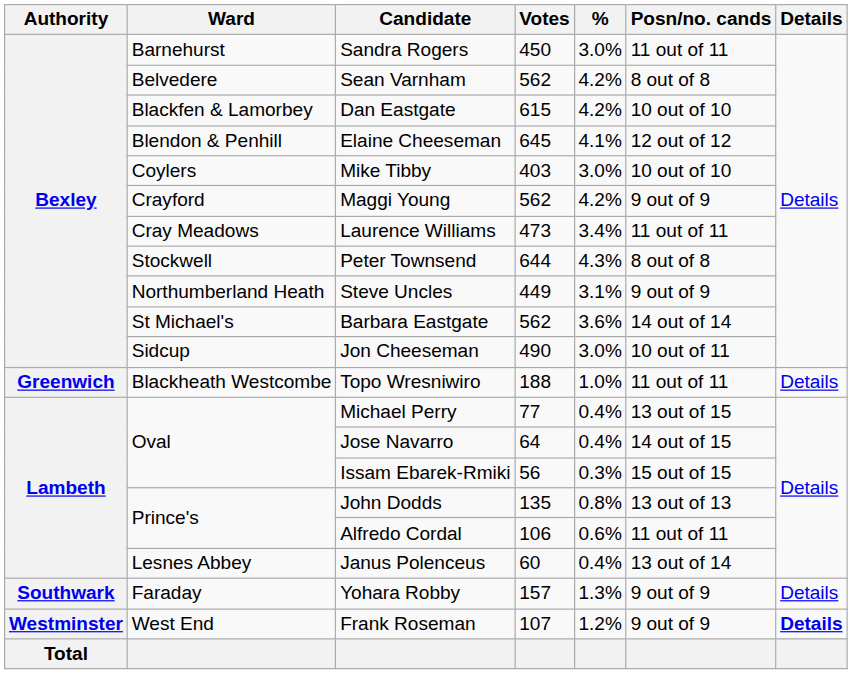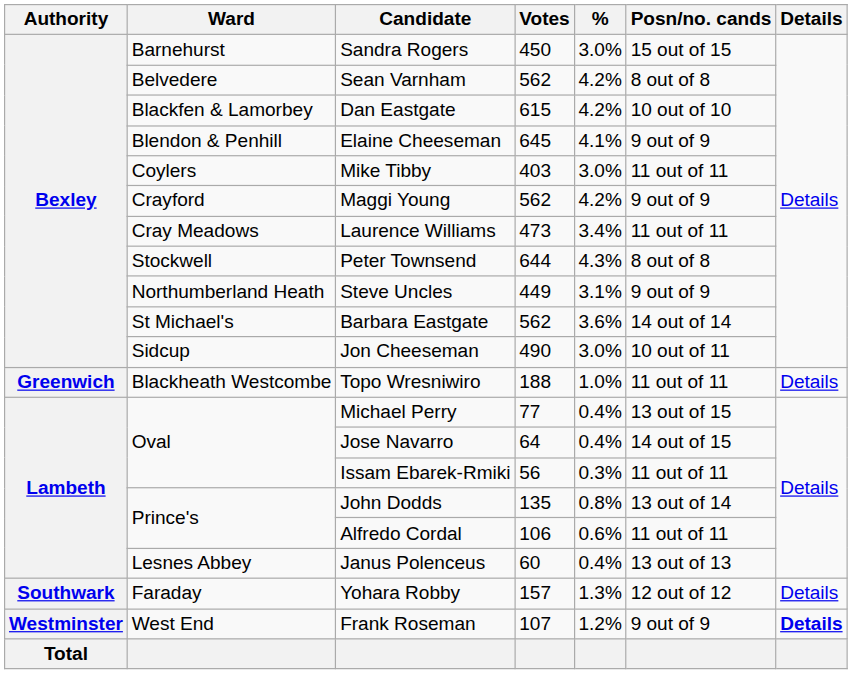 <table class="wikitable">
 <tr>
 <th>Authority</th>
 <th>Ward</th>
 <th>Candidate</th>
 <th>Votes</th>
 <th>%</th>
 <th>Posn/no. cands</th>
 <th>Details</th>
 </tr>
 <tr>
 <th rowspan=11><a href='#'>Bexley</a></th>
 <td>Barnehurst</td>
 <td>Sandra Rogers</td>
 <td>450</td>
 <td>3.0%</td>
-<td>11 out of 11</td>
+<td>15 out of 15</td>
 <td rowspan=11><a href='#'>Details</a></td>
 </tr>
 <tr>
 <td>Belvedere</td>
 <td>Sean Varnham</td>
 <td>562</td>
 <td>4.2%</td>
 <td>8 out of 8</td>
 </tr>
 <tr>
 <td>Blackfen & Lamorbey</td>
 <td>Dan Eastgate</td>
 <td>615</td>
 <td>4.2%</td>
 <td>10 out of 10</td>
 </tr>
 <tr>
 <td>Blendon & Penhill</td>
 <td>Elaine Cheeseman</td>
 <td>645</td>
 <td>4.1%</td>
-<td>12 out of 12</td>
+<td>9 out of 9</td>
 </tr>
 <tr>
 <td>Coylers</td>
 <td>Mike Tibby</td>
 <td>403</td>
 <td>3.0%</td>
-<td>10 out of 10</td>
+<td>11 out of 11</td>
 </tr>
 <tr>
 <td>Crayford</td>
 <td>Maggi Young</td>
 <td>562</td>
 <td>4.2%</td>
 <td>9 out of 9</td>
 </tr>
 <tr>
 <td>Cray Meadows</td>
 <td>Laurence Williams</td>
 <td>473</td>
 <td>3.4%</td>
 <td>11 out of 11</td>
 </tr>
 <tr>
 <td>Stockwell</td>
 <td>Peter Townsend</td>
 <td>644</td>
 <td>4.3%</td>
 <td>8 out of 8</td>
 </tr>
 <tr>
 <td>Northumberland Heath</td>
 <td>Steve Uncles</td>
 <td>449</td>
 <td>3.1%</td>
 <td>9 out of 9</td>
 </tr>
 <tr>
 <td>St Michael's</td>
 <td>Barbara Eastgate</td>
 <td>562</td>
 <td>3.6%</td>
 <td>14 out of 14</td>
 </tr>
 <tr>
 <td>Sidcup</td>
 <td>Jon Cheeseman</td>
 <td>490</td>
 <td>3.0%</td>
 <td>10 out of 11</td>
 </tr>
 <tr>
 <th><a href='#'>Greenwich</a></th>
 <td>Blackheath Westcombe</td>
 <td>Topo Wresniwiro</td>
 <td>188</td>
 <td>1.0%</td>
 <td>11 out of 11</td>
 <td><a href='#'>Details</a></td>
 </tr>
 <tr>
 <th rowspan=6><a href='#'>Lambeth</a></th>
 <td rowspan=3>Oval</td>
 <td>Michael Perry</td>
 <td>77</td>
 <td>0.4%</td>
 <td>13 out of 15</td>
 <td rowspan=6><a href='#'>Details</a></td>
 </tr>
 <tr>
 <td>Jose Navarro</td>
 <td>64</td>
 <td>0.4%</td>
 <td>14 out of 15</td>
 </tr>
 <tr>
 <td>Issam Ebarek-Rmiki</td>
 <td>56</td>
 <td>0.3%</td>
-<td>15 out of 15</td>
+<td>11 out of 11</td>
 </tr>
 <tr>
 <td rowspan=2>Prince's</td>
 <td>John Dodds</td>
 <td>135</td>
 <td>0.8%</td>
-<td>13 out of 13</td>
+<td>13 out of 14</td>
 </tr>
 <tr>
 <td>Alfredo Cordal</td>
 <td>106</td>
 <td>0.6%</td>
 <td>11 out of 11</td>
 </tr>
 <tr>
 <td>Lesnes Abbey</td>
 <td>Janus Polenceus</td>
 <td>60</td>
 <td>0.4%</td>
-<td>13 out of 14</td>
+<td>13 out of 13</td>
 </tr>
 <tr>
 <th><a href='#'>Southwark</a></th>
 <td>Faraday</td>
 <td>Yohara Robby</td>
 <td>157</td>
 <td>1.3%</td>
-<td>9 out of 9</td>
+<td>12 out of 12</td>
 <td><a href='#'>Details</a></td>
 </tr>
 <tr>
 <th><a href='#'>Westminster</a></th>
 <td>West End</td>
 <td>Frank Roseman</td>
 <td>107</td>
 <td>1.2%</td>
 <td>9 out of 9</td>
 <td><strong><a href='#'>Details</a></strong></td>
 </tr>
 <tr>
 <th>Total</th>
 <th></th>
 <th></th>
 <th></th>
 <th></th>
 <th></th>
 <th></th>
 </tr>
 </table>
